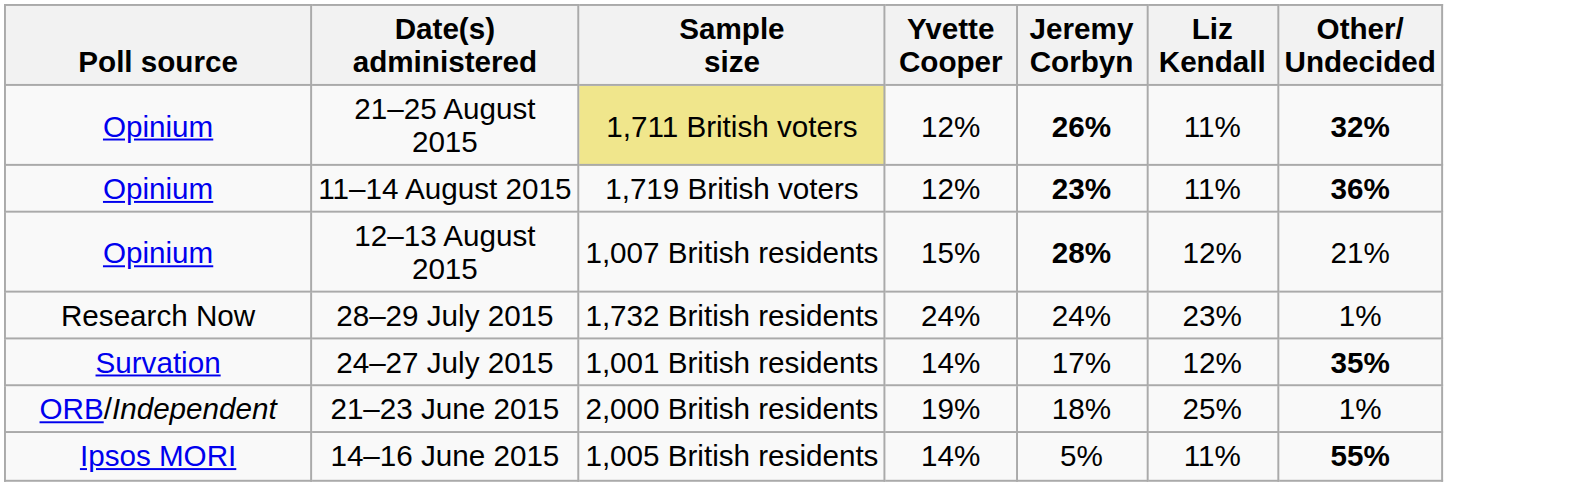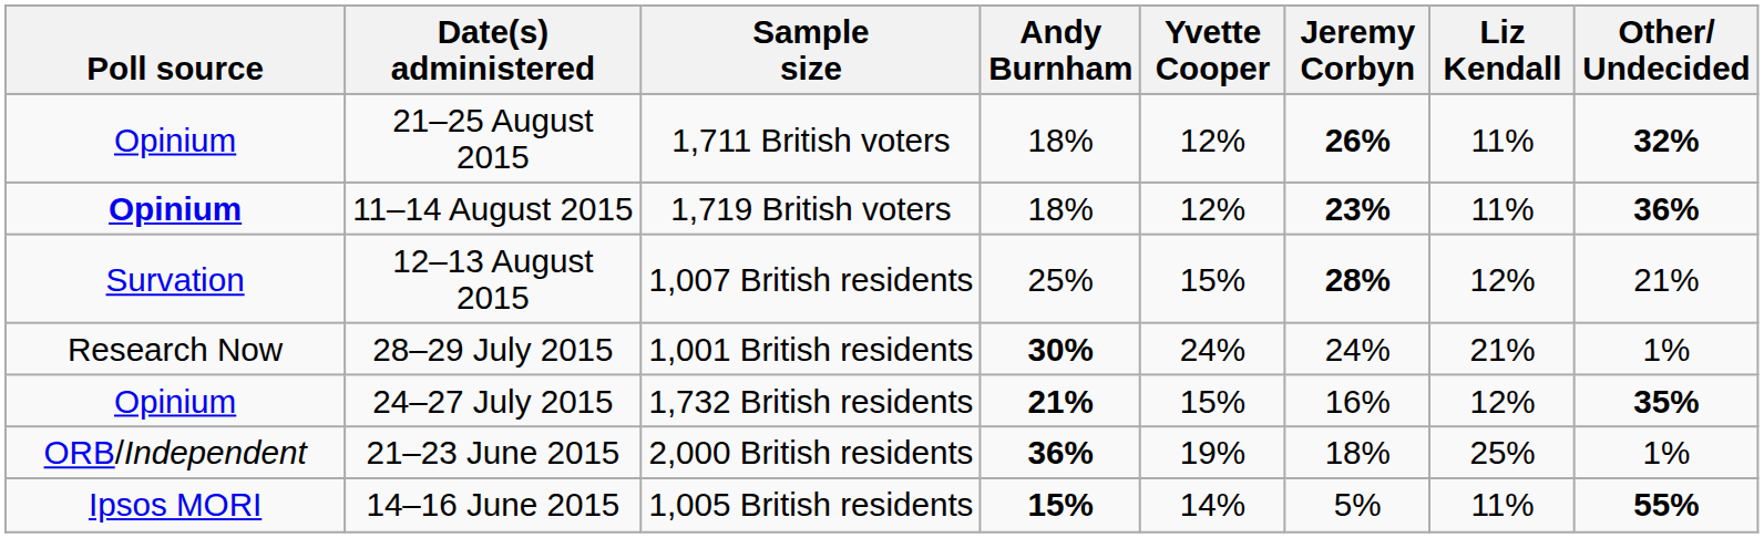 <table class="wikitable" style="text-align:center; font-size:95%">
 <tr valign= bottom>
 <th style="width:150px;">Poll source</th>
 <th style="width:130px;">Date(s)<br>administered</th>
 <th class=small>Sample<br>size</th>
+<th style="width:60px;">Andy<br>Burnham</th>
 <th style="width:60px;">Yvette<br>Cooper</th>
 <th style="width:60px;">Jeremy<br>Corbyn</th>
 <th style="width:60px;">Liz<br>Kendall</th>
 <th style="width:40px;">Other/<br>Undecided</th>
 </tr>
 <tr>
 <td><a href='#'>Opinium</a></td>
 <td style="text-align:center;">21–25 August 2015</td>
-<td align=center style="background: khaki;">1,711 British voters</td>
+<td align=center>1,711 British voters</td>
+<td align=center>18%</td>
 <td align=center>12%</td>
 <td><strong>26%</strong></td>
 <td align=center>11%</td>
 <td><strong>32%</strong></td>
 </tr>
 <tr>
-<td><a href='#'>Opinium</a></td>
+<td><strong><a href='#'>Opinium</a></strong></td>
 <td style="text-align:center;">11–14 August 2015</td>
 <td align=center>1,719 British voters</td>
+<td align=center>18%</td>
 <td align=center>12%</td>
 <td><strong>23%</strong></td>
 <td align=center>11%</td>
 <td><strong>36%</strong></td>
 </tr>
 <tr>
-<td><a href='#'>Opinium</a></td>
+<td><a href='#'>Survation</a></td>
 <td style="text-align:center;">12–13 August 2015</td>
 <td style="text-align:center;">1,007 British residents</td>
+<td align=center>25%</td>
 <td align=center>15%</td>
 <td><strong>28%</strong></td>
 <td align=center>12%</td>
 <td align=center>21%</td>
 </tr>
 <tr>
 <td>Research Now</td>
 <td style="text-align:center;">28–29 July 2015</td>
-<td align=center>1,732 British residents</td>
+<td align=center>1,001 British residents</td>
+<td><strong>30%</strong></td>
 <td align=center>24%</td>
 <td align=center>24%</td>
-<td align=center>23%</td>
+<td align=center>21%</td>
 <td align=center>1%</td>
 </tr>
 <tr>
-<td><a href='#'>Survation</a></td>
+<td><a href='#'>Opinium</a></td>
 <td style="text-align:center;">24–27 July 2015</td>
-<td align=center>1,001 British residents</td>
-<td align=center>14%</td>
-<td align=center>17%</td>
+<td align=center>1,732 British residents</td>
+<td><strong>21%</strong></td>
+<td align=center>15%</td>
+<td align=center>16%</td>
 <td align=center>12%</td>
 <td><strong>35%</strong></td>
 </tr>
 <tr>
 <td><a href='#'>ORB</a>/<em>Independent</em></td>
 <td style="text-align:center;">21–23 June 2015</td>
 <td style="text-align:center;">2,000 British residents</td>
+<td><strong>36%</strong></td>
 <td align=center>19%</td>
 <td align=center>18%</td>
 <td align=center>25%</td>
 <td align=center>1%</td>
 </tr>
 <tr>
 <td><a href='#'>Ipsos MORI</a></td>
 <td style="text-align:center;">14–16 June 2015</td>
 <td style="text-align:center;">1,005 British residents</td>
+<td><strong>15%</strong></td>
 <td align=center>14%</td>
 <td align=center>5%</td>
 <td align=center>11%</td>
 <td><strong>55%</strong></td>
 </tr>
 </table>
